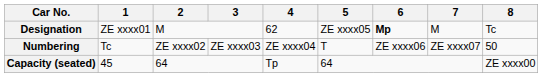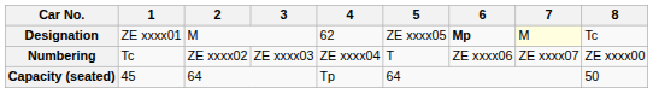 <table class="wikitable">
 <tr>
 <th>Car No.</th>
 <th>1</th>
 <th>2</th>
 <th>3</th>
 <th>4</th>
 <th>5</th>
 <th>6</th>
 <th>7</th>
 <th>8</th>
 </tr>
 <tr>
 <th>Designation</th>
 <td>ZE xxxx01</td>
 <td colspan="2">M</td>
 <td>62</td>
 <td>ZE xxxx05</td>
 <td><strong>Mp</strong></td>
-<td>M</td>
+<td style="background: lightyellow;">M</td>
 <td>Tc</td>
 </tr>
 <tr>
 <th>Numbering</th>
 <td>Tc</td>
 <td>ZE xxxx02</td>
 <td>ZE xxxx03</td>
 <td>ZE xxxx04</td>
 <td>T</td>
 <td>ZE xxxx06</td>
 <td>ZE xxxx07</td>
-<td>50</td>
+<td>ZE xxxx00</td>
 </tr>
 <tr>
 <th>Capacity (seated)</th>
 <td>45</td>
 <td colspan="2">64</td>
 <td>Tp</td>
 <td colspan="3">64</td>
-<td>ZE xxxx00</td>
+<td>50</td>
 </tr>
 </table>
